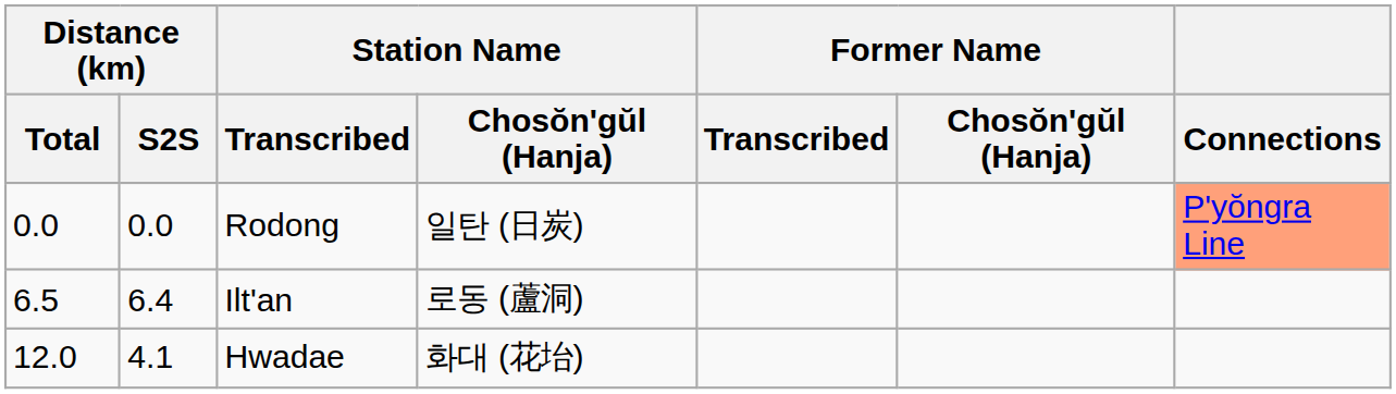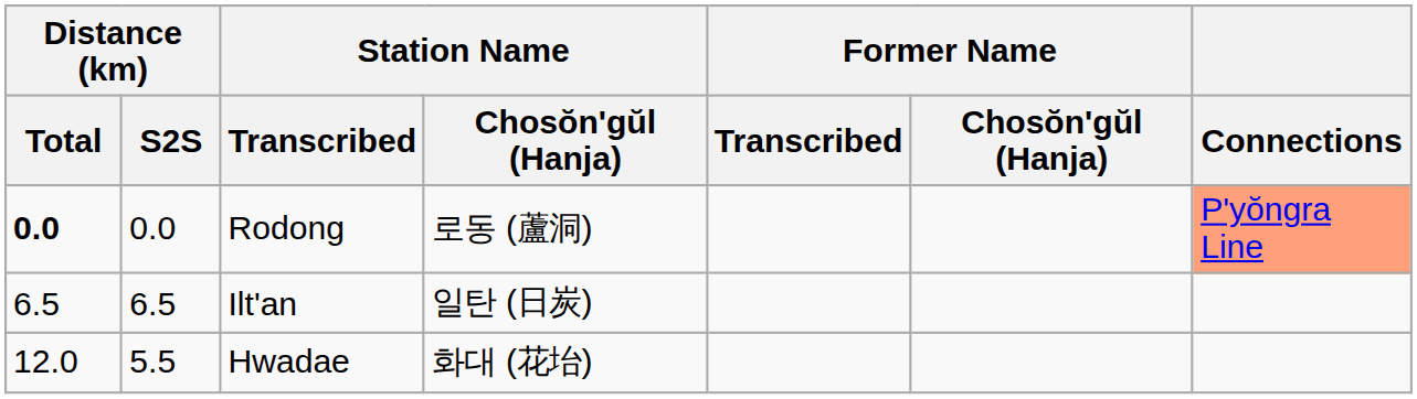 <table class="wikitable" style="font-size:90%;">
 <tr>
 <th colspan="2">Distance (km)</th>
 <th colspan="2">Station Name</th>
 <th colspan="2">Former Name</th>
 <th></th>
 </tr>
 <tr>
 <th>Total</th>
 <th>S2S</th>
 <th>Transcribed</th>
 <th>Chosŏn'gŭl (Hanja)</th>
 <th>Transcribed</th>
 <th>Chosŏn'gŭl (Hanja)</th>
 <th>Connections</th>
 </tr>
 <tr>
-<td>0.0</td>
+<td><strong>0.0</strong></td>
 <td>0.0</td>
 <td>Rodong</td>
-<td>일탄 (日炭)</td>
+<td>로동 (蘆洞)</td>
 <td></td>
 <td></td>
 <td style="background: lightsalmon;"><a href='#'>P'yŏngra Line</a></td>
 </tr>
 <tr>
 <td>6.5</td>
-<td>6.4</td>
+<td>6.5</td>
 <td>Ilt'an</td>
-<td>로동 (蘆洞)</td>
+<td>일탄 (日炭)</td>
 <td></td>
 <td></td>
 <td></td>
 </tr>
 <tr>
 <td>12.0</td>
-<td>4.1</td>
+<td>5.5</td>
 <td>Hwadae</td>
 <td>화대 (花坮)</td>
 <td></td>
 <td></td>
 <td></td>
 </tr>
 </table>
